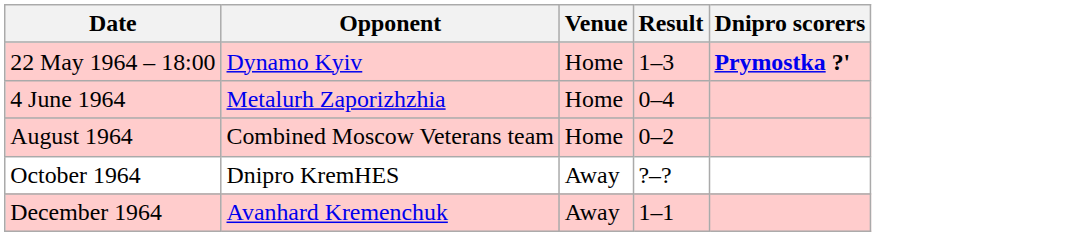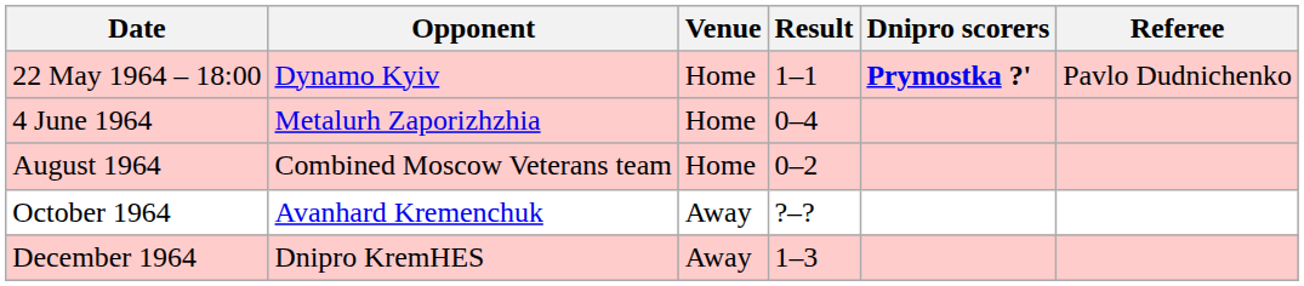 <table class="wikitable" style="text-align:left">
 <tr>
 <th>Date</th>
 <th>Opponent</th>
 <th>Venue</th>
 <th>Result</th>
 <th>Dnipro scorers</th>
+<th>Referee</th>
 </tr>
 <tr style="background:#ffcccc">
 <td>22 May 1964 – 18:00</td>
 <td><a href='#'>Dynamo Kyiv</a></td>
 <td>Home</td>
-<td>1–3</td>
+<td>1–1</td>
 <td><strong><a href='#'>Prymostka</a> ?'</strong></td>
+<td>Pavlo Dudnichenko</td>
 </tr>
 <tr style="background:#ffcccc">
 <td>4 June 1964</td>
 <td><a href='#'>Metalurh Zaporizhzhia</a></td>
 <td>Home</td>
 <td>0–4</td>
+<td></td>
 <td></td>
 </tr>
 <tr style="background:#ffcccc">
 <td>August 1964</td>
 <td>Combined Moscow Veterans team</td>
 <td>Home</td>
 <td>0–2</td>
 <td></td>
+<td></td>
 </tr>
 <tr style="background:#ffffff">
 <td>October 1964</td>
-<td>Dnipro KremHES</td>
+<td><a href='#'>Avanhard Kremenchuk</a></td>
 <td>Away</td>
 <td>?–?</td>
+<td></td>
 <td></td>
 </tr>
 <tr style="background:#ffcccc">
 <td>December 1964</td>
-<td><a href='#'>Avanhard Kremenchuk</a></td>
+<td>Dnipro KremHES</td>
 <td>Away</td>
-<td>1–1</td>
+<td>1–3</td>
+<td></td>
 <td></td>
 </tr>
 </table>
